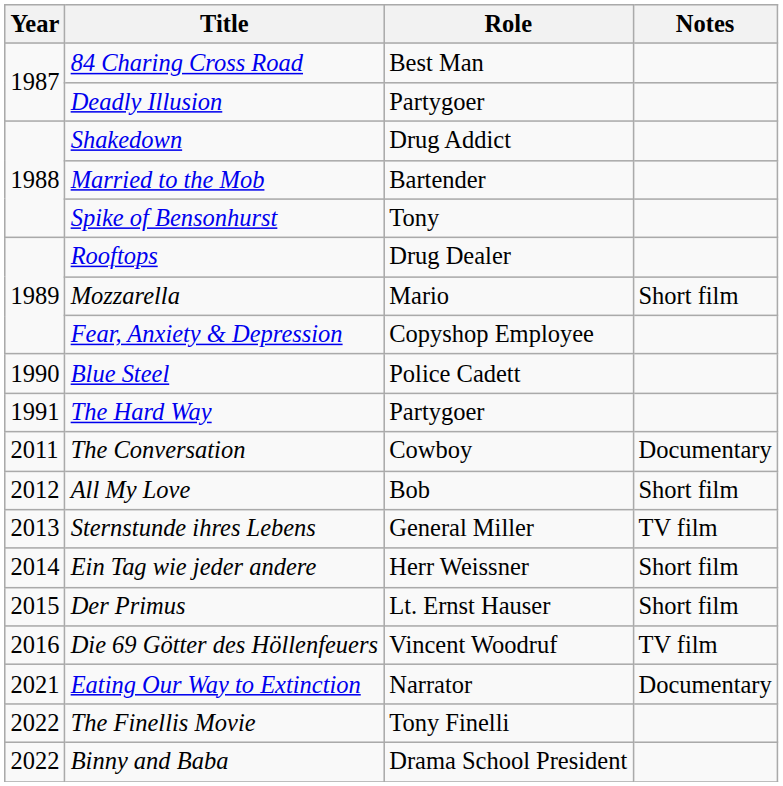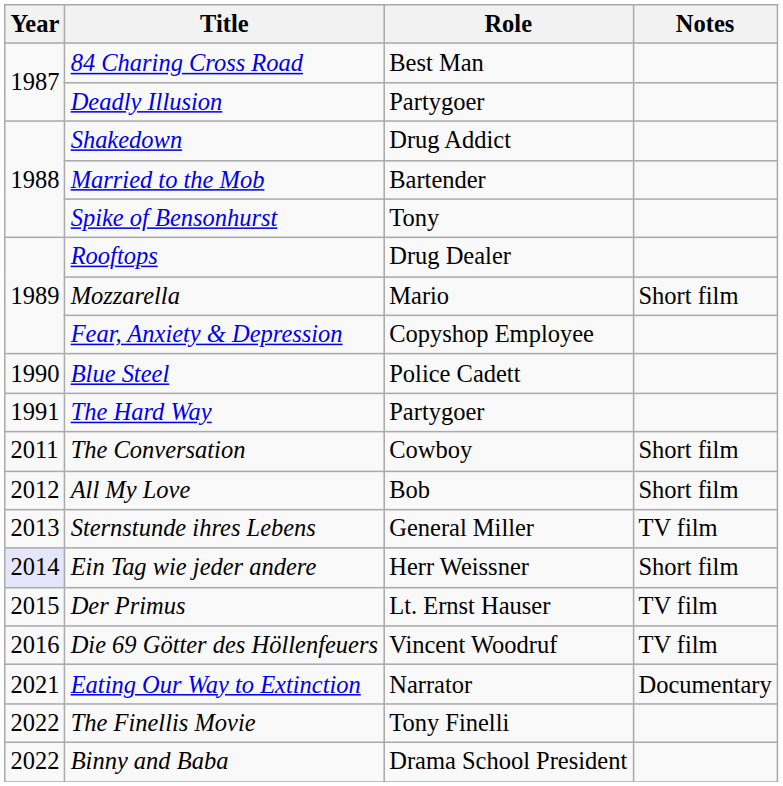 <table class="wikitable">
 <tr>
 <th>Year</th>
 <th>Title</th>
 <th>Role</th>
 <th>Notes</th>
 </tr>
 <tr>
 <td rowspan="2">1987</td>
 <td><em><a href='#'>84 Charing Cross Road</a></em></td>
 <td>Best Man</td>
 <td></td>
 </tr>
 <tr>
 <td><em><a href='#'>Deadly Illusion</a></em></td>
 <td>Partygoer</td>
 <td></td>
 </tr>
 <tr>
 <td rowspan="3">1988</td>
 <td><em><a href='#'>Shakedown</a></em></td>
 <td>Drug Addict</td>
 <td></td>
 </tr>
 <tr>
 <td><em><a href='#'>Married to the Mob</a></em></td>
 <td>Bartender</td>
 <td></td>
 </tr>
 <tr>
 <td><em><a href='#'>Spike of Bensonhurst</a></em></td>
 <td>Tony</td>
 <td></td>
 </tr>
 <tr>
 <td rowspan="3">1989</td>
 <td><em><a href='#'>Rooftops</a></em></td>
 <td>Drug Dealer</td>
 <td></td>
 </tr>
 <tr>
 <td><em>Mozzarella</em></td>
 <td>Mario</td>
 <td>Short film</td>
 </tr>
 <tr>
 <td><em><a href='#'>Fear, Anxiety & Depression</a></em></td>
 <td>Copyshop Employee</td>
 <td></td>
 </tr>
 <tr>
 <td>1990</td>
 <td><em><a href='#'>Blue Steel</a></em></td>
 <td>Police Cadett</td>
 <td></td>
 </tr>
 <tr>
 <td>1991</td>
 <td><em><a href='#'>The Hard Way</a></em></td>
 <td>Partygoer</td>
 <td></td>
 </tr>
 <tr>
 <td>2011</td>
 <td><em>The Conversation</em></td>
 <td>Cowboy</td>
-<td>Documentary</td>
+<td>Short film</td>
 </tr>
 <tr>
 <td>2012</td>
 <td><em>All My Love</em></td>
 <td>Bob</td>
 <td>Short film</td>
 </tr>
 <tr>
 <td>2013</td>
 <td><em>Sternstunde ihres Lebens</em></td>
 <td>General Miller</td>
 <td>TV film</td>
 </tr>
 <tr>
-<td>2014</td>
+<td style="background: lavender;">2014</td>
 <td><em>Ein Tag wie jeder andere</em></td>
 <td>Herr Weissner</td>
 <td>Short film</td>
 </tr>
 <tr>
 <td>2015</td>
 <td><em>Der Primus</em></td>
 <td>Lt. Ernst Hauser</td>
-<td>Short film</td>
+<td>TV film</td>
 </tr>
 <tr>
 <td>2016</td>
 <td><em>Die 69 Götter des Höllenfeuers</em></td>
 <td>Vincent Woodruf</td>
 <td>TV film</td>
 </tr>
 <tr>
 <td>2021</td>
 <td><em><a href='#'>Eating Our Way to Extinction</a></em></td>
 <td>Narrator</td>
 <td>Documentary</td>
 </tr>
 <tr>
 <td>2022</td>
 <td><em>The Finellis Movie</em></td>
 <td>Tony Finelli</td>
 <td></td>
 </tr>
 <tr>
 <td>2022</td>
 <td><em>Binny and Baba</em></td>
 <td>Drama School President</td>
 <td></td>
 </tr>
 </table>
